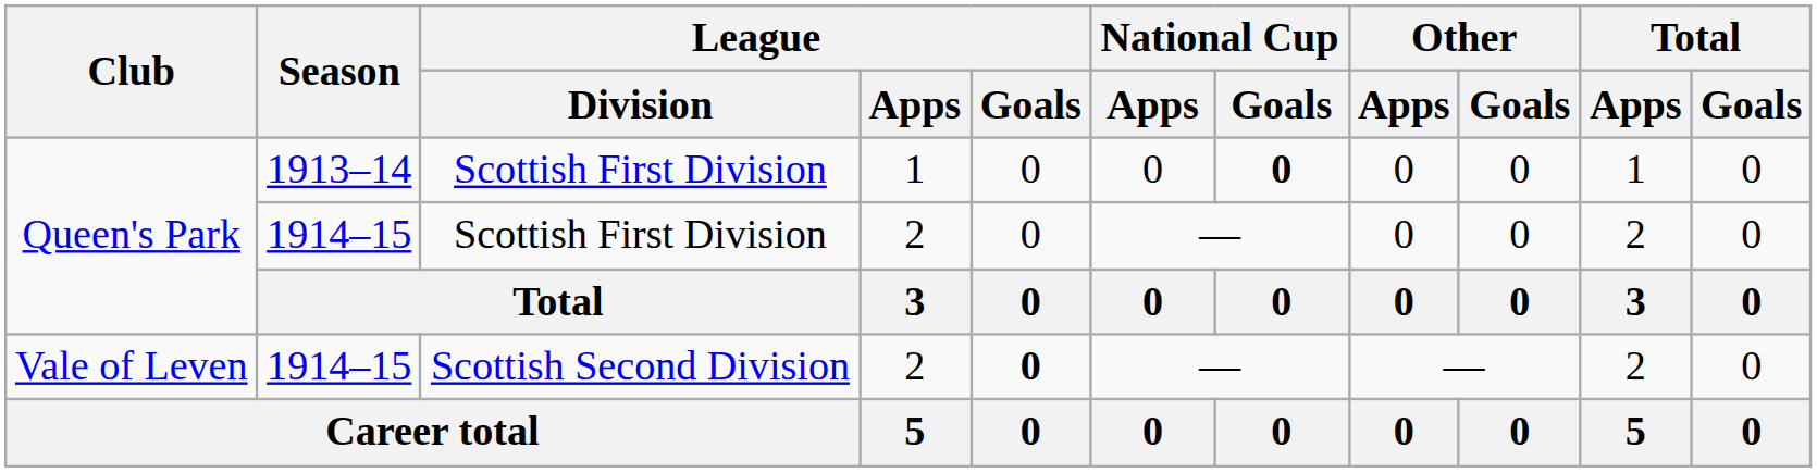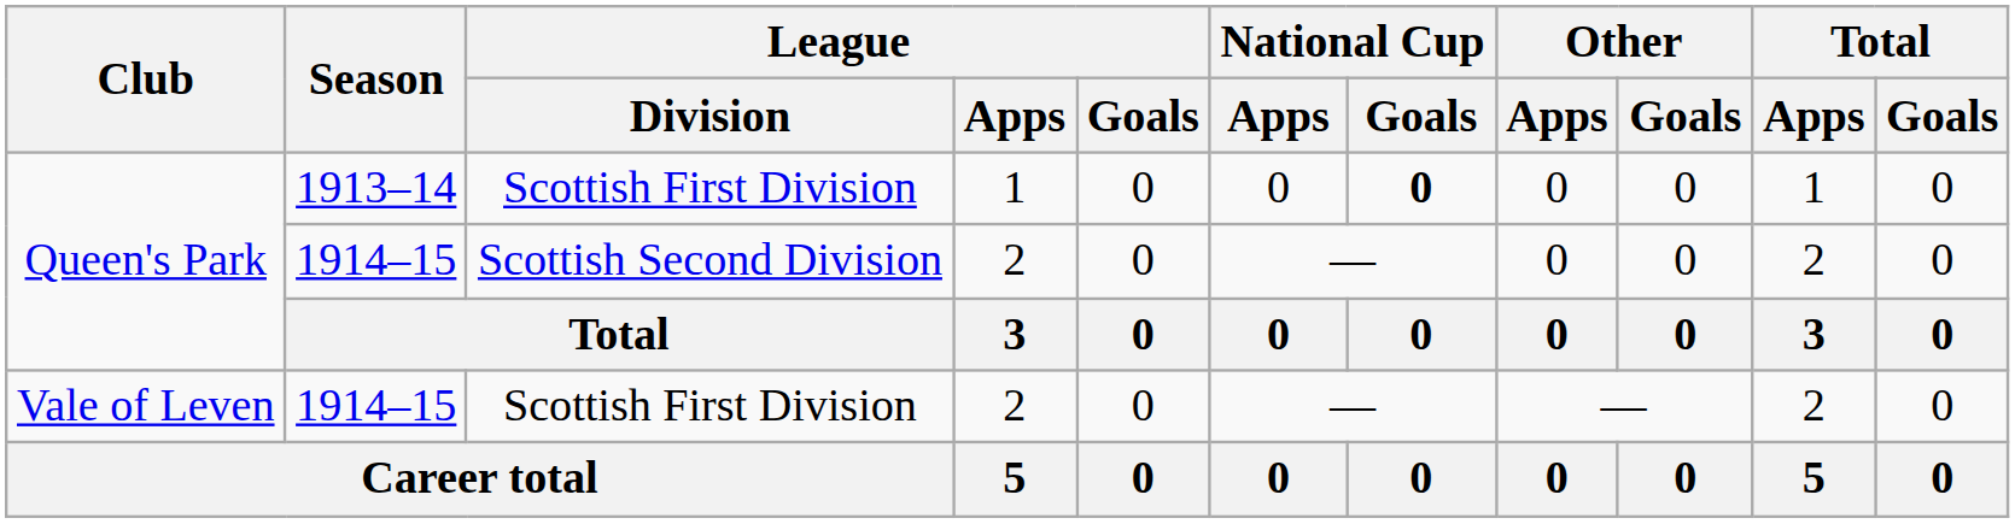 <table class="wikitable" style="text-align: center;">
 <tr>
 <th rowspan="2">Club</th>
 <th rowspan="2">Season</th>
 <th colspan="3">League</th>
 <th colspan="2">National Cup</th>
 <th colspan="2">Other</th>
 <th colspan="2">Total</th>
 </tr>
 <tr>
 <th>Division</th>
 <th>Apps</th>
 <th>Goals</th>
 <th>Apps</th>
 <th>Goals</th>
 <th>Apps</th>
 <th>Goals</th>
 <th>Apps</th>
 <th>Goals</th>
 </tr>
 <tr>
 <td rowspan="3"><a href='#'>Queen's Park</a></td>
 <td><a href='#'>1913–14</a></td>
 <td><a href='#'>Scottish First Division</a></td>
 <td>1</td>
 <td>0</td>
 <td>0</td>
 <td><strong>0</strong></td>
 <td>0</td>
 <td>0</td>
 <td>1</td>
 <td>0</td>
 </tr>
 <tr>
 <td><a href='#'>1914–15</a></td>
-<td>Scottish First Division</td>
+<td><a href='#'>Scottish Second Division</a></td>
 <td>2</td>
 <td>0</td>
 <td colspan="2">—</td>
 <td>0</td>
 <td>0</td>
 <td>2</td>
 <td>0</td>
 </tr>
 <tr>
 <th colspan="2">Total</th>
 <th>3</th>
 <th>0</th>
 <th>0</th>
 <th>0</th>
 <th>0</th>
 <th>0</th>
 <th>3</th>
 <th>0</th>
 </tr>
 <tr>
 <td><a href='#'>Vale of Leven</a></td>
 <td><a href='#'>1914–15</a></td>
-<td><a href='#'>Scottish Second Division</a></td>
+<td>Scottish First Division</td>
 <td>2</td>
-<td><strong>0</strong></td>
+<td>0</td>
 <td colspan="2">—</td>
 <td colspan="2">—</td>
 <td>2</td>
 <td>0</td>
 </tr>
 <tr>
 <th colspan="3">Career total</th>
 <th>5</th>
 <th>0</th>
 <th>0</th>
 <th>0</th>
 <th>0</th>
 <th>0</th>
 <th>5</th>
 <th>0</th>
 </tr>
 </table>
